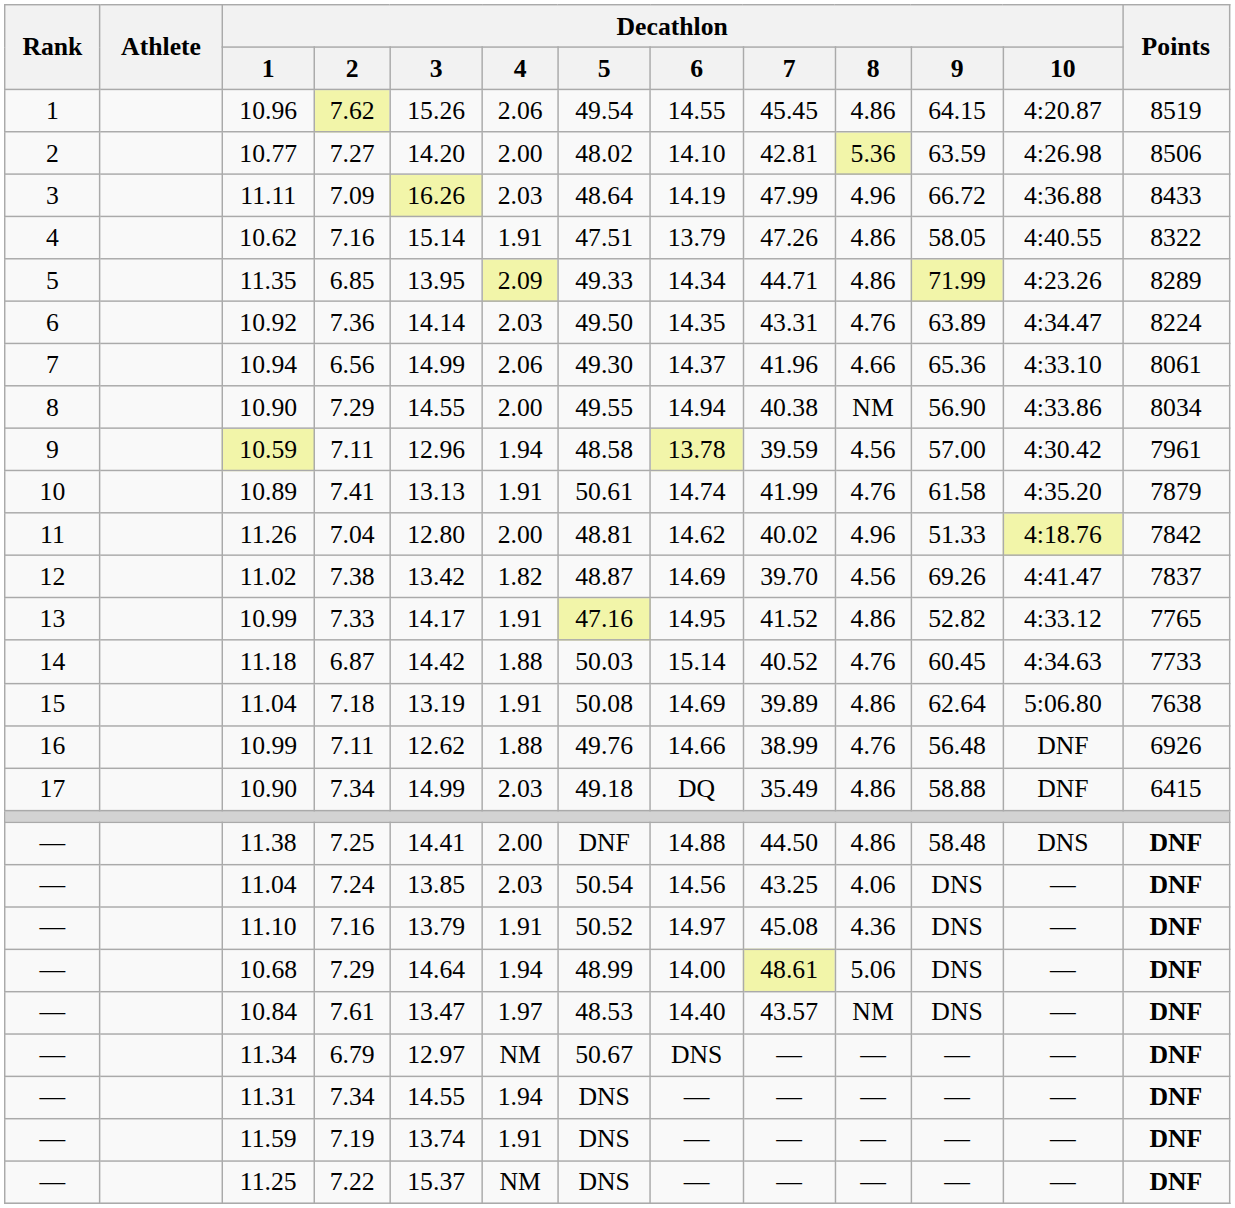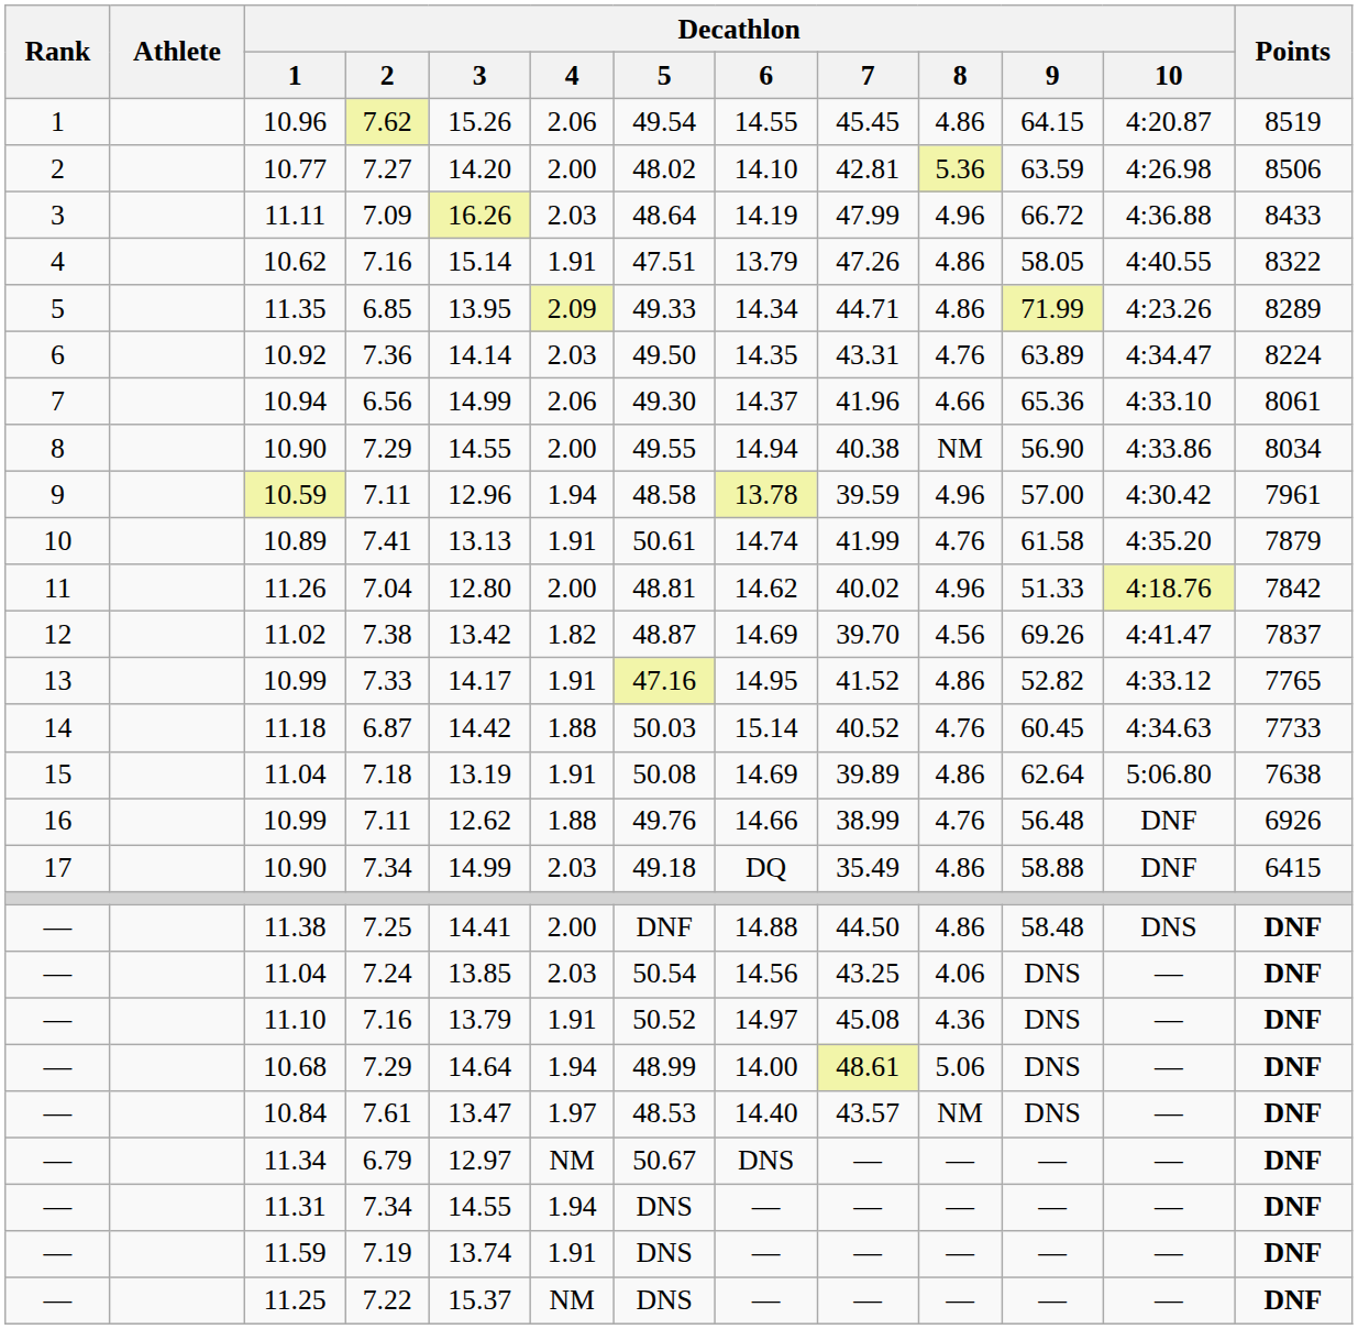 <table width="95%" class="wikitable" style=" text-align:center; font-size:110%;">
 <tr>
 <th rowspan="2">Rank</th>
 <th rowspan="2">Athlete</th>
 <th colspan="10">Decathlon</th>
 <th rowspan="2">Points</th>
 </tr>
 <tr>
 <th>1</th>
 <th>2</th>
 <th>3</th>
 <th>4</th>
 <th>5</th>
 <th>6</th>
 <th>7</th>
 <th>8</th>
 <th>9</th>
 <th>10</th>
 </tr>
 <tr>
 <td>1</td>
 <td align="left"></td>
 <td>10.96</td>
 <td bgcolor="#f2f5a9">7.62</td>
 <td>15.26</td>
 <td>2.06</td>
 <td>49.54</td>
 <td>14.55</td>
 <td>45.45</td>
 <td>4.86</td>
 <td>64.15</td>
 <td>4:20.87</td>
 <td>8519</td>
 </tr>
 <tr>
 <td>2</td>
 <td align="left"></td>
 <td>10.77</td>
 <td>7.27</td>
 <td>14.20</td>
 <td>2.00</td>
 <td>48.02</td>
 <td>14.10</td>
 <td>42.81</td>
 <td bgcolor="#f2f5a9">5.36</td>
 <td>63.59</td>
 <td>4:26.98</td>
 <td>8506</td>
 </tr>
 <tr>
 <td>3</td>
 <td align="left"></td>
 <td>11.11</td>
 <td>7.09</td>
 <td bgcolor="#f2f5a9">16.26</td>
 <td>2.03</td>
 <td>48.64</td>
 <td>14.19</td>
 <td>47.99</td>
 <td>4.96</td>
 <td>66.72</td>
 <td>4:36.88</td>
 <td>8433</td>
 </tr>
 <tr>
 <td>4</td>
 <td align="left"></td>
 <td>10.62</td>
 <td>7.16</td>
 <td>15.14</td>
 <td>1.91</td>
 <td>47.51</td>
 <td>13.79</td>
 <td>47.26</td>
 <td>4.86</td>
 <td>58.05</td>
 <td>4:40.55</td>
 <td>8322</td>
 </tr>
 <tr>
 <td>5</td>
 <td align="left"></td>
 <td>11.35</td>
 <td>6.85</td>
 <td>13.95</td>
 <td bgcolor="#f2f5a9">2.09</td>
 <td>49.33</td>
 <td>14.34</td>
 <td>44.71</td>
 <td>4.86</td>
 <td bgcolor="#f2f5a9">71.99</td>
 <td>4:23.26</td>
 <td>8289</td>
 </tr>
 <tr>
 <td>6</td>
 <td align="left"></td>
 <td>10.92</td>
 <td>7.36</td>
 <td>14.14</td>
 <td>2.03</td>
 <td>49.50</td>
 <td>14.35</td>
 <td>43.31</td>
 <td>4.76</td>
 <td>63.89</td>
 <td>4:34.47</td>
 <td>8224</td>
 </tr>
 <tr>
 <td>7</td>
 <td align="left"></td>
 <td>10.94</td>
 <td>6.56</td>
 <td>14.99</td>
 <td>2.06</td>
 <td>49.30</td>
 <td>14.37</td>
 <td>41.96</td>
 <td>4.66</td>
 <td>65.36</td>
 <td>4:33.10</td>
 <td>8061</td>
 </tr>
 <tr>
 <td>8</td>
 <td align="left"></td>
 <td>10.90</td>
 <td>7.29</td>
 <td>14.55</td>
 <td>2.00</td>
 <td>49.55</td>
 <td>14.94</td>
 <td>40.38</td>
 <td>NM</td>
 <td>56.90</td>
 <td>4:33.86</td>
 <td>8034</td>
 </tr>
 <tr>
 <td>9</td>
 <td align="left"></td>
 <td bgcolor="#f2f5a9">10.59</td>
 <td>7.11</td>
 <td>12.96</td>
 <td>1.94</td>
 <td>48.58</td>
 <td bgcolor="#f2f5a9">13.78</td>
 <td>39.59</td>
-<td>4.56</td>
+<td>4.96</td>
 <td>57.00</td>
 <td>4:30.42</td>
 <td>7961</td>
 </tr>
 <tr>
 <td>10</td>
 <td align="left"></td>
 <td>10.89</td>
 <td>7.41</td>
 <td>13.13</td>
 <td>1.91</td>
 <td>50.61</td>
 <td>14.74</td>
 <td>41.99</td>
 <td>4.76</td>
 <td>61.58</td>
 <td>4:35.20</td>
 <td>7879</td>
 </tr>
 <tr>
 <td>11</td>
 <td align="left"></td>
 <td>11.26</td>
 <td>7.04</td>
 <td>12.80</td>
 <td>2.00</td>
 <td>48.81</td>
 <td>14.62</td>
 <td>40.02</td>
 <td>4.96</td>
 <td>51.33</td>
 <td bgcolor="#f2f5a9">4:18.76</td>
 <td>7842</td>
 </tr>
 <tr>
 <td>12</td>
 <td align="left"></td>
 <td>11.02</td>
 <td>7.38</td>
 <td>13.42</td>
 <td>1.82</td>
 <td>48.87</td>
 <td>14.69</td>
 <td>39.70</td>
 <td>4.56</td>
 <td>69.26</td>
 <td>4:41.47</td>
 <td>7837</td>
 </tr>
 <tr>
 <td>13</td>
 <td align="left"></td>
 <td>10.99</td>
 <td>7.33</td>
 <td>14.17</td>
 <td>1.91</td>
 <td bgcolor="#f2f5a9">47.16</td>
 <td>14.95</td>
 <td>41.52</td>
 <td>4.86</td>
 <td>52.82</td>
 <td>4:33.12</td>
 <td>7765</td>
 </tr>
 <tr>
 <td>14</td>
 <td align="left"></td>
 <td>11.18</td>
 <td>6.87</td>
 <td>14.42</td>
 <td>1.88</td>
 <td>50.03</td>
 <td>15.14</td>
 <td>40.52</td>
 <td>4.76</td>
 <td>60.45</td>
 <td>4:34.63</td>
 <td>7733</td>
 </tr>
 <tr>
 <td>15</td>
 <td align="left"></td>
 <td>11.04</td>
 <td>7.18</td>
 <td>13.19</td>
 <td>1.91</td>
 <td>50.08</td>
 <td>14.69</td>
 <td>39.89</td>
 <td>4.86</td>
 <td>62.64</td>
 <td>5:06.80</td>
 <td>7638</td>
 </tr>
 <tr>
 <td>16</td>
 <td align="left"></td>
 <td>10.99</td>
 <td>7.11</td>
 <td>12.62</td>
 <td>1.88</td>
 <td>49.76</td>
 <td>14.66</td>
 <td>38.99</td>
 <td>4.76</td>
 <td>56.48</td>
 <td>DNF</td>
 <td>6926</td>
 </tr>
 <tr>
 <td>17</td>
 <td align="left"></td>
 <td>10.90</td>
 <td>7.34</td>
 <td>14.99</td>
 <td>2.03</td>
 <td>49.18</td>
 <td>DQ</td>
 <td>35.49</td>
 <td>4.86</td>
 <td>58.88</td>
 <td>DNF</td>
 <td>6415</td>
 </tr>
 <tr>
 <td bgcolor="lightgray" colspan="13"></td>
 </tr>
 <tr>
 <td>—</td>
 <td align="left"></td>
 <td>11.38</td>
 <td>7.25</td>
 <td>14.41</td>
 <td>2.00</td>
 <td>DNF</td>
 <td>14.88</td>
 <td>44.50</td>
 <td>4.86</td>
 <td>58.48</td>
 <td>DNS</td>
 <td><strong>DNF</strong></td>
 </tr>
 <tr>
 <td>—</td>
 <td align="left"></td>
 <td>11.04</td>
 <td>7.24</td>
 <td>13.85</td>
 <td>2.03</td>
 <td>50.54</td>
 <td>14.56</td>
 <td>43.25</td>
 <td>4.06</td>
 <td>DNS</td>
 <td>—</td>
 <td><strong>DNF</strong></td>
 </tr>
 <tr>
 <td>—</td>
 <td align="left"></td>
 <td>11.10</td>
 <td>7.16</td>
 <td>13.79</td>
 <td>1.91</td>
 <td>50.52</td>
 <td>14.97</td>
 <td>45.08</td>
 <td>4.36</td>
 <td>DNS</td>
 <td>—</td>
 <td><strong>DNF</strong></td>
 </tr>
 <tr>
 <td>—</td>
 <td align="left"></td>
 <td>10.68</td>
 <td>7.29</td>
 <td>14.64</td>
 <td>1.94</td>
 <td>48.99</td>
 <td>14.00</td>
 <td bgcolor="#f2f5a9">48.61</td>
 <td>5.06</td>
 <td>DNS</td>
 <td>—</td>
 <td><strong>DNF</strong></td>
 </tr>
 <tr>
 <td>—</td>
 <td align="left"></td>
 <td>10.84</td>
 <td>7.61</td>
 <td>13.47</td>
 <td>1.97</td>
 <td>48.53</td>
 <td>14.40</td>
 <td>43.57</td>
 <td>NM</td>
 <td>DNS</td>
 <td>—</td>
 <td><strong>DNF</strong></td>
 </tr>
 <tr>
 <td>—</td>
 <td align="left"></td>
 <td>11.34</td>
 <td>6.79</td>
 <td>12.97</td>
 <td>NM</td>
 <td>50.67</td>
 <td>DNS</td>
 <td>—</td>
 <td>—</td>
 <td>—</td>
 <td>—</td>
 <td><strong>DNF</strong></td>
 </tr>
 <tr>
 <td>—</td>
 <td align="left"></td>
 <td>11.31</td>
 <td>7.34</td>
 <td>14.55</td>
 <td>1.94</td>
 <td>DNS</td>
 <td>—</td>
 <td>—</td>
 <td>—</td>
 <td>—</td>
 <td>—</td>
 <td><strong>DNF</strong></td>
 </tr>
 <tr>
 <td>—</td>
 <td align="left"></td>
 <td>11.59</td>
 <td>7.19</td>
 <td>13.74</td>
 <td>1.91</td>
 <td>DNS</td>
 <td>—</td>
 <td>—</td>
 <td>—</td>
 <td>—</td>
 <td>—</td>
 <td><strong>DNF</strong></td>
 </tr>
 <tr>
 <td>—</td>
 <td align="left"></td>
 <td>11.25</td>
 <td>7.22</td>
 <td>15.37</td>
 <td>NM</td>
 <td>DNS</td>
 <td>—</td>
 <td>—</td>
 <td>—</td>
 <td>—</td>
 <td>—</td>
 <td><strong>DNF</strong></td>
 </tr>
 <tr>
 </tr>
 </table>
